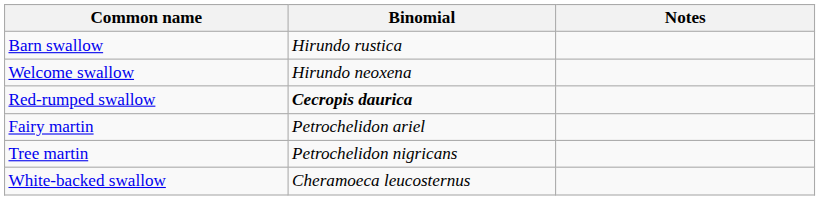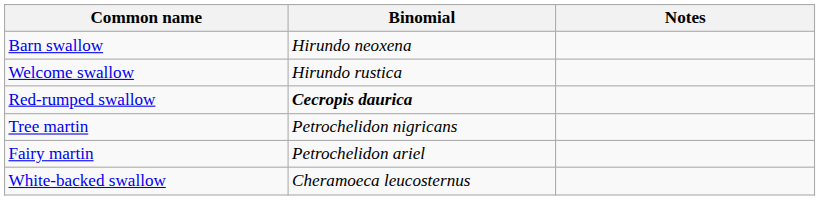 <table style="width:60%;" class="wikitable">
 <tr>
 <th width=35%>Common name</th>
 <th width=33%>Binomial</th>
 <th width=32%>Notes</th>
 </tr>
 <tr>
 <td><a href='#'>Barn swallow</a></td>
-<td><em>Hirundo rustica</em></td>
+<td><em>Hirundo neoxena</em></td>
 <td></td>
 </tr>
 <tr>
 <td><a href='#'>Welcome swallow</a></td>
-<td><em>Hirundo neoxena</em></td>
+<td><em>Hirundo rustica</em></td>
 <td></td>
 </tr>
 <tr>
 <td><a href='#'>Red-rumped swallow</a></td>
 <td><strong><em>Cecropis daurica</em></strong></td>
 <td></td>
 </tr>
 <tr>
-<td><a href='#'>Fairy martin</a></td>
-<td><em>Petrochelidon ariel</em></td>
+<td><a href='#'>Tree martin</a></td>
+<td><em>Petrochelidon nigricans</em></td>
 <td></td>
 </tr>
 <tr>
-<td><a href='#'>Tree martin</a></td>
-<td><em>Petrochelidon nigricans</em></td>
+<td><a href='#'>Fairy martin</a></td>
+<td><em>Petrochelidon ariel</em></td>
 <td></td>
 </tr>
 <tr>
 <td><a href='#'>White-backed swallow</a></td>
 <td><em>Cheramoeca leucosternus</em></td>
 <td></td>
 </tr>
 </table>
